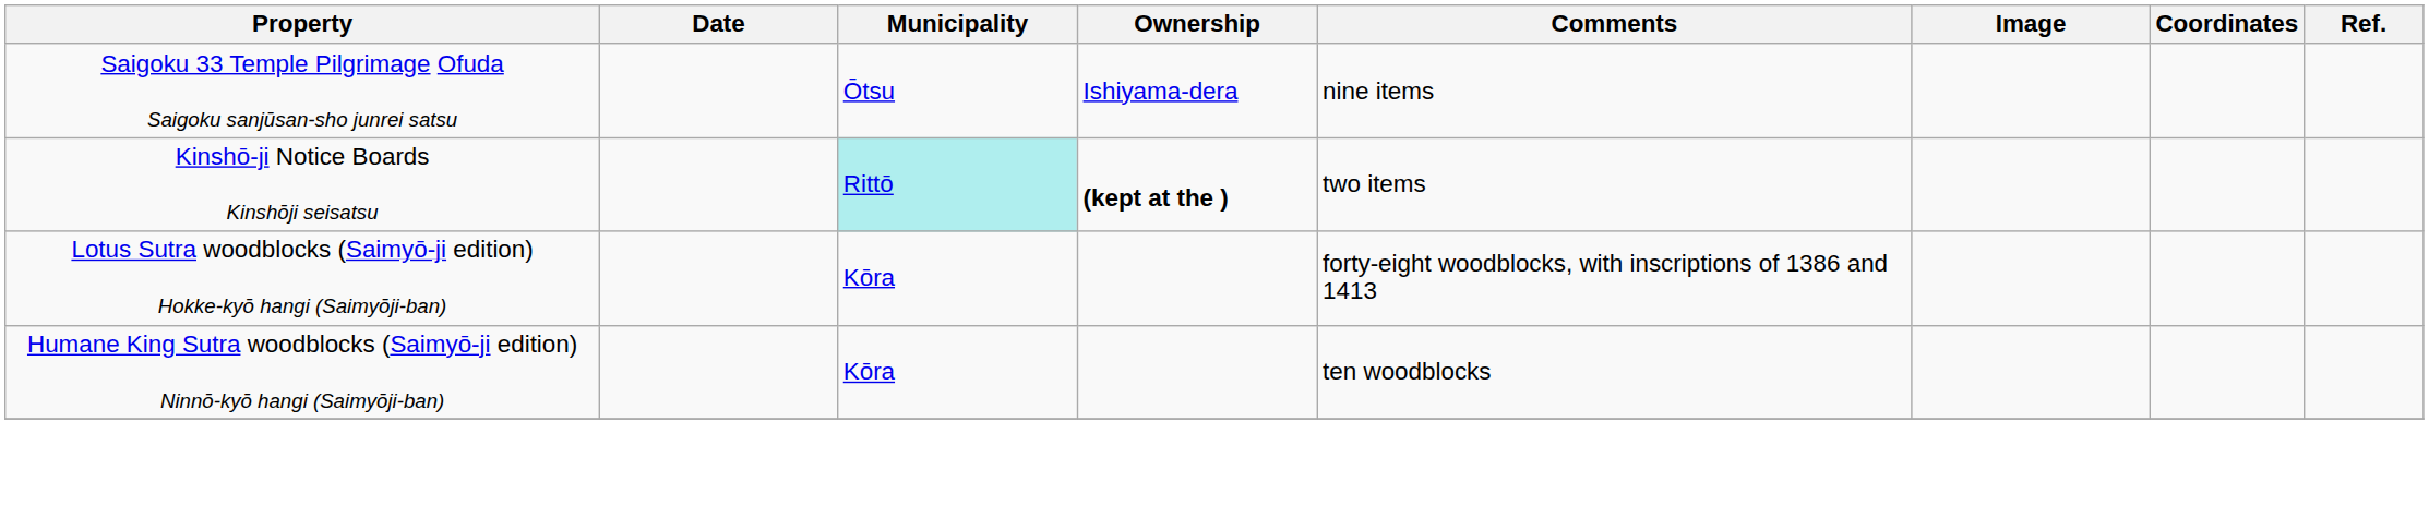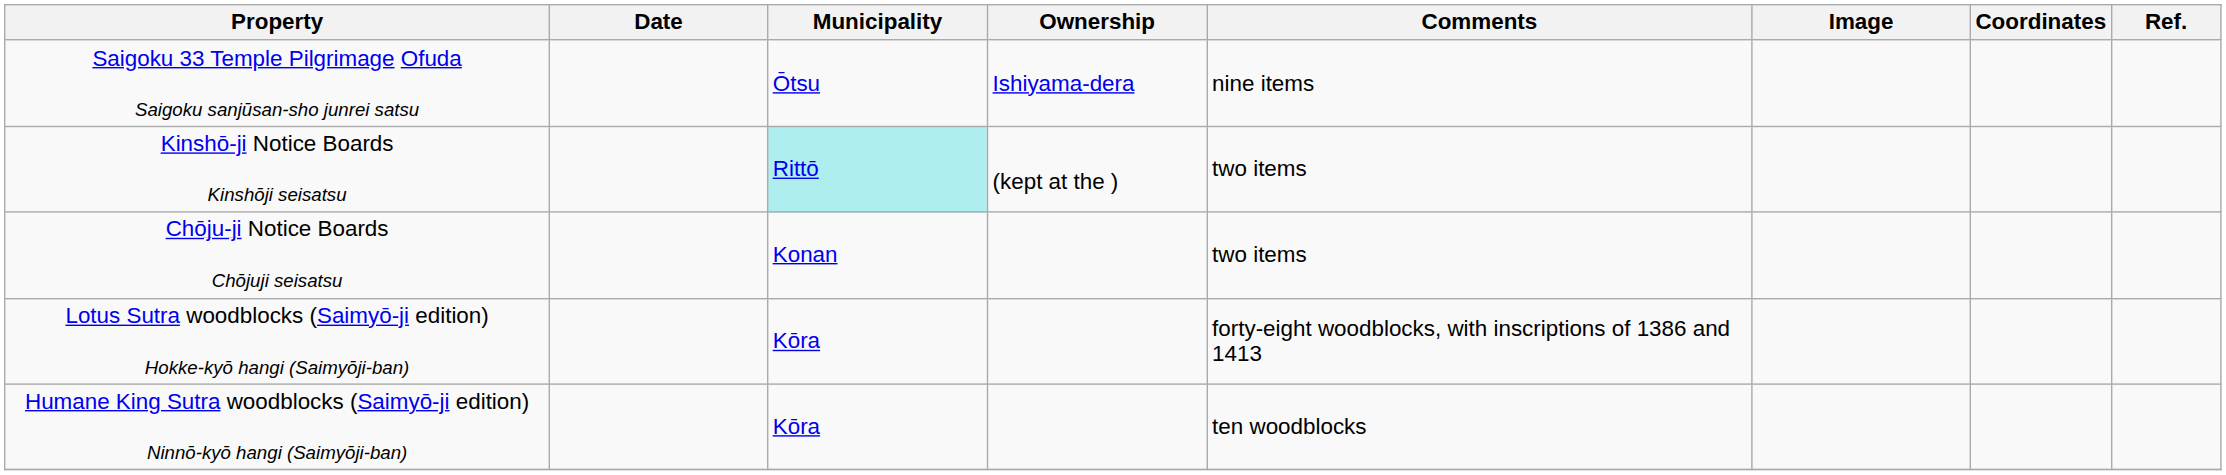 <table class="wikitable sortable"  style="width:100%;">
 <tr>
 <th width="25%" align="left">Property</th>
 <th width="10%" align="left" data-sort-type="number">Date</th>
 <th width="10%" align="left">Municipality</th>
 <th width="10%" align="left">Ownership</th>
 <th width="25%" align="left" class="unsortable">Comments</th>
 <th width="10%" align="left" class="unsortable">Image</th>
 <th width="5%" align="left" class="unsortable">Coordinates</th>
 <th width="5%" align="left" class="unsortable">Ref.</th>
 </tr>
 <tr>
 <td align="center"><a href='#'>Saigoku 33 Temple Pilgrimage</a> <a href='#'>Ofuda</a><br><br><small><em>Saigoku sanjūsan-sho junrei satsu</em></small></td>
 <td></td>
 <td><a href='#'>Ōtsu</a></td>
 <td><a href='#'>Ishiyama-dera</a></td>
 <td>nine items</td>
 <td></td>
 <td></td>
 <td></td>
 </tr>
 <tr>
 <td align="center"><a href='#'>Kinshō-ji</a> Notice Boards<br><br><small><em>Kinshōji seisatsu</em></small></td>
 <td></td>
 <td style="background: paleturquoise;"><a href='#'>Rittō</a></td>
-<td><strong><br>(kept at the )</strong></td>
+<td><br>(kept at the )</td>
+<td>two items</td>
+<td></td>
+<td></td>
+<td></td>
+</tr>
+<tr>
+<td align="center"><a href='#'>Chōju-ji</a> Notice Boards<br><br><small><em>Chōjuji seisatsu</em></small></td>
+<td></td>
+<td><a href='#'>Konan</a></td>
+<td></td>
 <td>two items</td>
 <td></td>
 <td></td>
 <td></td>
 </tr>
 <tr>
 <td align="center"><a href='#'>Lotus Sutra</a> woodblocks (<a href='#'>Saimyō-ji</a> edition)<br><br><small><em>Hokke-kyō hangi (Saimyōji-ban)</em></small></td>
 <td></td>
 <td><a href='#'>Kōra</a></td>
 <td></td>
 <td>forty-eight woodblocks, with inscriptions of 1386 and 1413</td>
 <td></td>
 <td></td>
 <td></td>
 </tr>
 <tr>
 <td align="center"><a href='#'>Humane King Sutra</a> woodblocks (<a href='#'>Saimyō-ji</a> edition)<br><br><small><em>Ninnō-kyō hangi (Saimyōji-ban)</em></small></td>
 <td></td>
 <td><a href='#'>Kōra</a></td>
 <td></td>
 <td>ten woodblocks</td>
 <td></td>
 <td></td>
 <td></td>
 </tr>
 <tr>
 </tr>
 </table>
